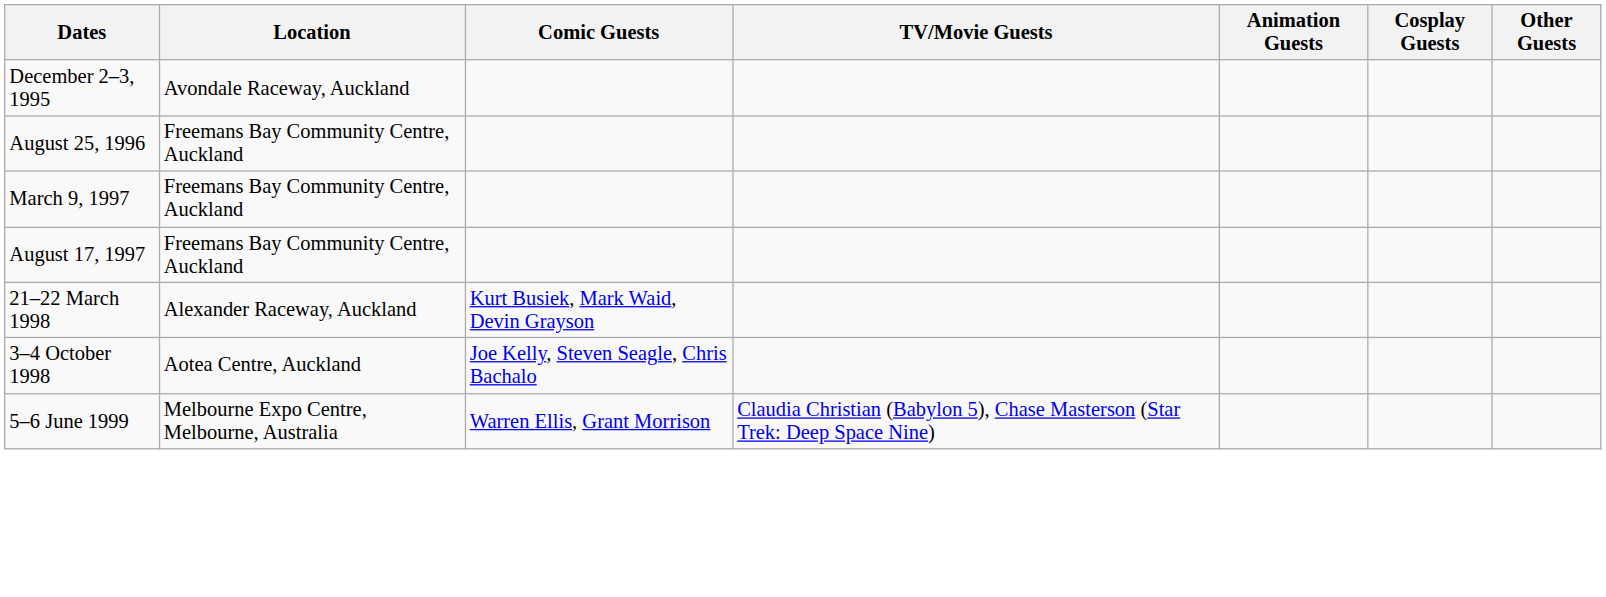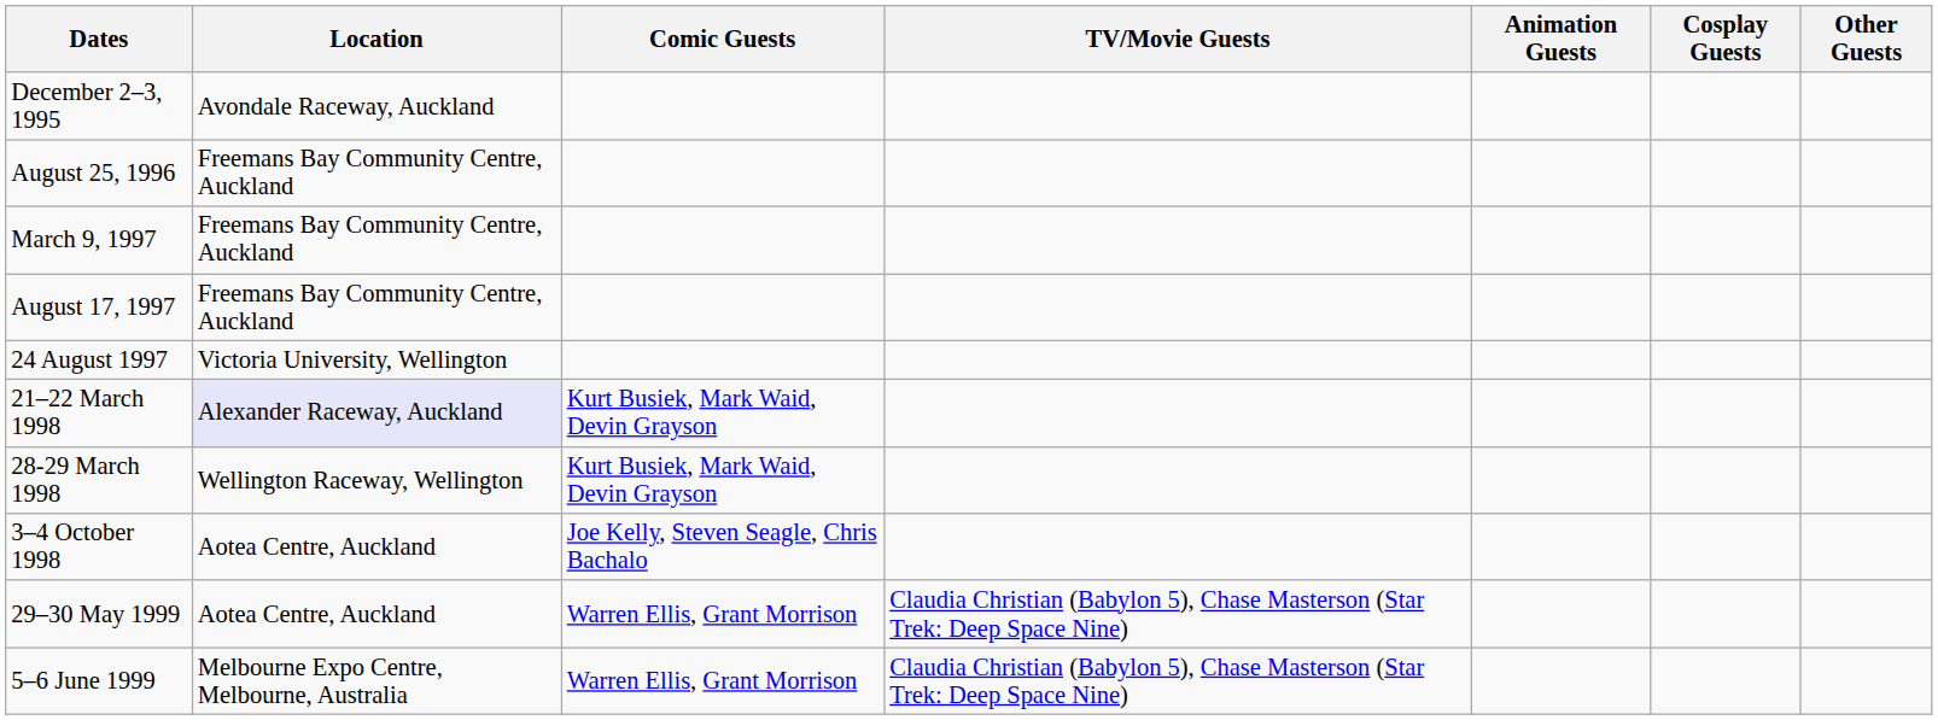 <table class="wikitable sortable sticky-header">
 <tr>
 <th>Dates</th>
 <th>Location</th>
 <th>Comic Guests</th>
 <th>TV/Movie Guests</th>
 <th>Animation Guests</th>
 <th>Cosplay Guests</th>
 <th>Other Guests</th>
 </tr>
 <tr>
 <td>December 2–3, 1995</td>
 <td>Avondale Raceway, Auckland</td>
 <td></td>
 <td></td>
 <td></td>
 <td></td>
 <td></td>
 </tr>
 <tr>
 <td>August 25, 1996</td>
 <td>Freemans Bay Community Centre, Auckland</td>
 <td></td>
 <td></td>
 <td></td>
 <td></td>
 <td></td>
 </tr>
 <tr>
 <td>March 9, 1997</td>
 <td>Freemans Bay Community Centre, Auckland</td>
 <td></td>
 <td></td>
 <td></td>
 <td></td>
 <td></td>
 </tr>
 <tr>
 <td>August 17, 1997</td>
 <td>Freemans Bay Community Centre, Auckland</td>
 <td></td>
 <td></td>
 <td></td>
 <td></td>
 <td></td>
 </tr>
 <tr>
+<td>24 August 1997</td>
+<td>Victoria University, Wellington</td>
+<td></td>
+<td></td>
+<td></td>
+<td></td>
+<td></td>
+</tr>
+<tr>
 <td>21–22 March 1998</td>
-<td>Alexander Raceway, Auckland</td>
+<td style="background: lavender;">Alexander Raceway, Auckland</td>
+<td><a href='#'>Kurt Busiek</a>, <a href='#'>Mark Waid</a>, <a href='#'>Devin Grayson</a></td>
+<td></td>
+<td></td>
+<td></td>
+<td></td>
+</tr>
+<tr>
+<td>28-29 March 1998</td>
+<td>Wellington Raceway, Wellington</td>
 <td><a href='#'>Kurt Busiek</a>, <a href='#'>Mark Waid</a>, <a href='#'>Devin Grayson</a></td>
 <td></td>
 <td></td>
 <td></td>
 <td></td>
 </tr>
 <tr>
 <td>3–4 October 1998</td>
 <td>Aotea Centre, Auckland</td>
 <td><a href='#'>Joe Kelly</a>, <a href='#'>Steven Seagle</a>, <a href='#'>Chris Bachalo</a></td>
 <td></td>
 <td></td>
 <td></td>
 <td></td>
 </tr>
 <tr>
+<td>29–30 May 1999</td>
+<td>Aotea Centre, Auckland</td>
+<td><a href='#'>Warren Ellis</a>, <a href='#'>Grant Morrison</a></td>
+<td><a href='#'>Claudia Christian</a> (<a href='#'>Babylon 5</a>), <a href='#'>Chase Masterson</a> (<a href='#'>Star Trek: Deep Space Nine</a>)</td>
+<td></td>
+<td></td>
+<td></td>
+</tr>
+<tr>
 <td>5–6 June 1999</td>
 <td>Melbourne Expo Centre, Melbourne, Australia</td>
 <td><a href='#'>Warren Ellis</a>, <a href='#'>Grant Morrison</a></td>
 <td><a href='#'>Claudia Christian</a> (<a href='#'>Babylon 5</a>), <a href='#'>Chase Masterson</a> (<a href='#'>Star Trek: Deep Space Nine</a>)</td>
 <td></td>
 <td></td>
 <td></td>
 </tr>
 </table>
